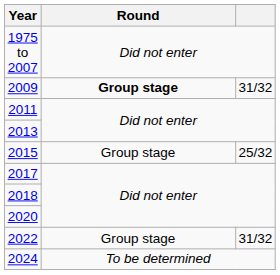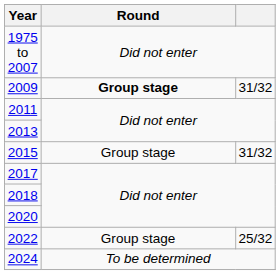 <table class="wikitable" style="text-align: center; font-size:90%">
 <tr>
 <th>Year</th>
 <th style="width:200px">Round</th>
 <th></th>
 </tr>
 <tr>
 <td><a href='#'>1975</a><br>to<br><a href='#'>2007</a></td>
 <td colspan="2"><em>Did not enter</em></td>
 </tr>
 <tr>
 <td><a href='#'>2009</a></td>
 <td><strong>Group stage</strong></td>
 <td>31/32</td>
 </tr>
 <tr>
 <td><a href='#'>2011</a></td>
 <td colspan="2" rowspan="2"><em>Did not enter</em></td>
 </tr>
 <tr>
 <td><a href='#'>2013</a></td>
 </tr>
 <tr>
 <td><a href='#'>2015</a></td>
 <td>Group stage</td>
-<td>25/32</td>
+<td>31/32</td>
 </tr>
 <tr>
 <td><a href='#'>2017</a></td>
 <td colspan="2" rowspan="3"><em>Did not enter</em></td>
 </tr>
 <tr>
 <td><a href='#'>2018</a></td>
 </tr>
 <tr>
 <td><a href='#'>2020</a></td>
 </tr>
 <tr>
 <td><a href='#'>2022</a></td>
 <td>Group stage</td>
-<td>31/32</td>
+<td>25/32</td>
 </tr>
 <tr>
 <td><a href='#'>2024</a></td>
 <td colspan="2"><em>To be determined</em></td>
 </tr>
 </table>
